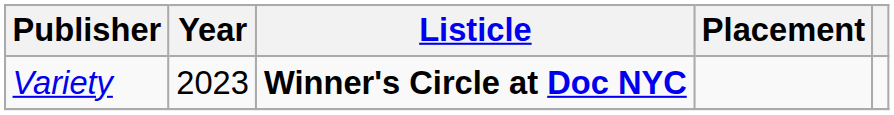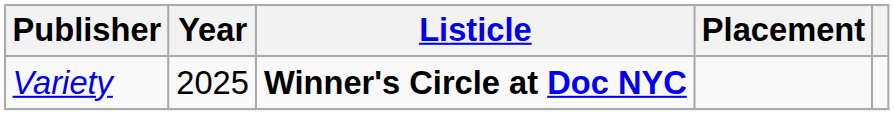 <table class="wikitable plainrowheaders">
 <tr>
 <th scope="col">Publisher</th>
 <th scope="col">Year</th>
 <th scope="col"><a href='#'>Listicle</a></th>
 <th scope="col">Placement</th>
 <th scope="col"></th>
 </tr>
 <tr>
 <td><em><a href='#'>Variety</a></em></td>
-<td rowspan="1">2023</td>
+<td rowspan="1">2025</td>
 <td><strong>Winner's Circle at <a href='#'>Doc NYC</a></strong></td>
 <td></td>
 <td style="text-align:center;"></td>
 </tr>
 <tr>
 </tr>
 </table>
